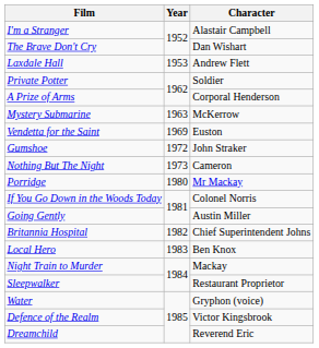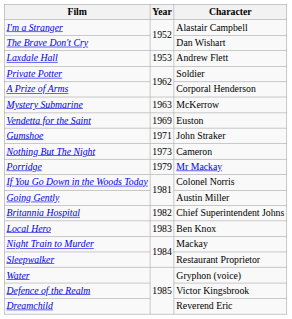 <table class="wikitable">
 <tr>
 <th>Film</th>
 <th>Year</th>
 <th>Character</th>
 </tr>
 <tr>
 <td><em><a href='#'>I'm a Stranger</a></em></td>
 <td rowspan="2">1952</td>
 <td>Alastair Campbell</td>
 </tr>
 <tr>
 <td><em><a href='#'>The Brave Don't Cry</a></em></td>
 <td>Dan Wishart</td>
 </tr>
 <tr>
 <td><em><a href='#'>Laxdale Hall</a></em></td>
 <td>1953</td>
 <td>Andrew Flett</td>
 </tr>
 <tr>
 <td><em><a href='#'>Private Potter</a></em></td>
 <td rowspan="2">1962</td>
 <td>Soldier</td>
 </tr>
 <tr>
 <td><em><a href='#'>A Prize of Arms</a></em></td>
 <td>Corporal Henderson</td>
 </tr>
 <tr>
 <td><em><a href='#'>Mystery Submarine</a></em></td>
 <td>1963</td>
 <td>McKerrow</td>
 </tr>
 <tr>
 <td><em><a href='#'>Vendetta for the Saint</a></em></td>
 <td>1969</td>
 <td>Euston</td>
 </tr>
 <tr>
 <td><em><a href='#'>Gumshoe</a></em></td>
-<td>1972</td>
+<td>1971</td>
 <td>John Straker</td>
 </tr>
 <tr>
 <td><em><a href='#'>Nothing But The Night</a></em></td>
 <td>1973</td>
 <td>Cameron</td>
 </tr>
 <tr>
 <td><em><a href='#'>Porridge</a></em></td>
-<td>1980</td>
+<td>1979</td>
 <td><a href='#'>Mr Mackay</a></td>
 </tr>
 <tr>
 <td><em><a href='#'>If You Go Down in the Woods Today</a></em></td>
 <td rowspan="2">1981</td>
 <td>Colonel Norris</td>
 </tr>
 <tr>
 <td><em><a href='#'>Going Gently</a></em></td>
 <td>Austin Miller</td>
 </tr>
 <tr>
 <td><em><a href='#'>Britannia Hospital</a></em></td>
 <td>1982</td>
 <td>Chief Superintendent Johns</td>
 </tr>
 <tr>
 <td><em><a href='#'>Local Hero</a></em></td>
 <td>1983</td>
 <td>Ben Knox</td>
 </tr>
 <tr>
 <td><em><a href='#'>Night Train to Murder</a></em></td>
 <td rowspan="2">1984</td>
 <td>Mackay</td>
 </tr>
 <tr>
 <td><em><a href='#'>Sleepwalker</a></em></td>
 <td>Restaurant Proprietor</td>
 </tr>
 <tr>
 <td><em><a href='#'>Water</a></em></td>
 <td rowspan="3">1985</td>
 <td>Gryphon (voice)</td>
 </tr>
 <tr>
 <td><em><a href='#'>Defence of the Realm</a></em></td>
 <td>Victor Kingsbrook</td>
 </tr>
 <tr>
 <td><em><a href='#'>Dreamchild</a></em></td>
 <td>Reverend Eric</td>
 </tr>
 </table>
